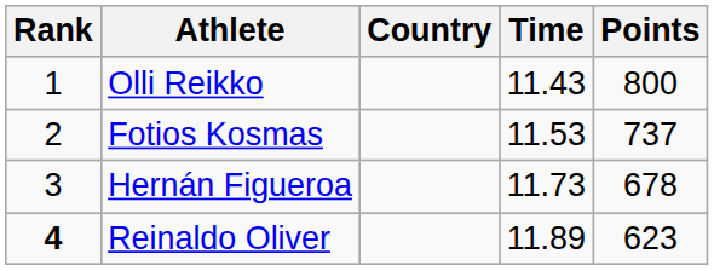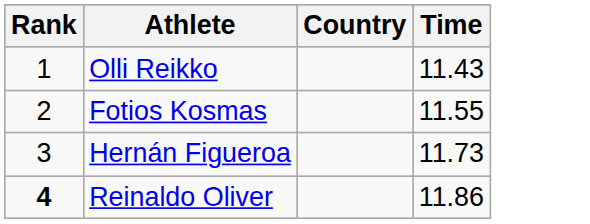 <table class="wikitable sortable" style="text-align:center">
 <tr>
 <th>Rank</th>
 <th>Athlete</th>
 <th>Country</th>
 <th>Time</th>
-<th>Points</th>
 </tr>
 <tr>
 <td>1</td>
 <td align=left><a href='#'>Olli Reikko</a></td>
 <td align=left></td>
 <td>11.43</td>
-<td>800</td>
 </tr>
 <tr>
 <td>2</td>
 <td align=left><a href='#'>Fotios Kosmas</a></td>
 <td align=left></td>
-<td>11.53</td>
-<td>737</td>
+<td>11.55</td>
 </tr>
 <tr>
 <td>3</td>
 <td align=left><a href='#'>Hernán Figueroa</a></td>
 <td align=left></td>
 <td>11.73</td>
-<td>678</td>
 </tr>
 <tr>
 <td><strong>4</strong></td>
 <td align=left><a href='#'>Reinaldo Oliver</a></td>
 <td align=left></td>
-<td>11.89</td>
-<td>623</td>
+<td>11.86</td>
 </tr>
 </table>
